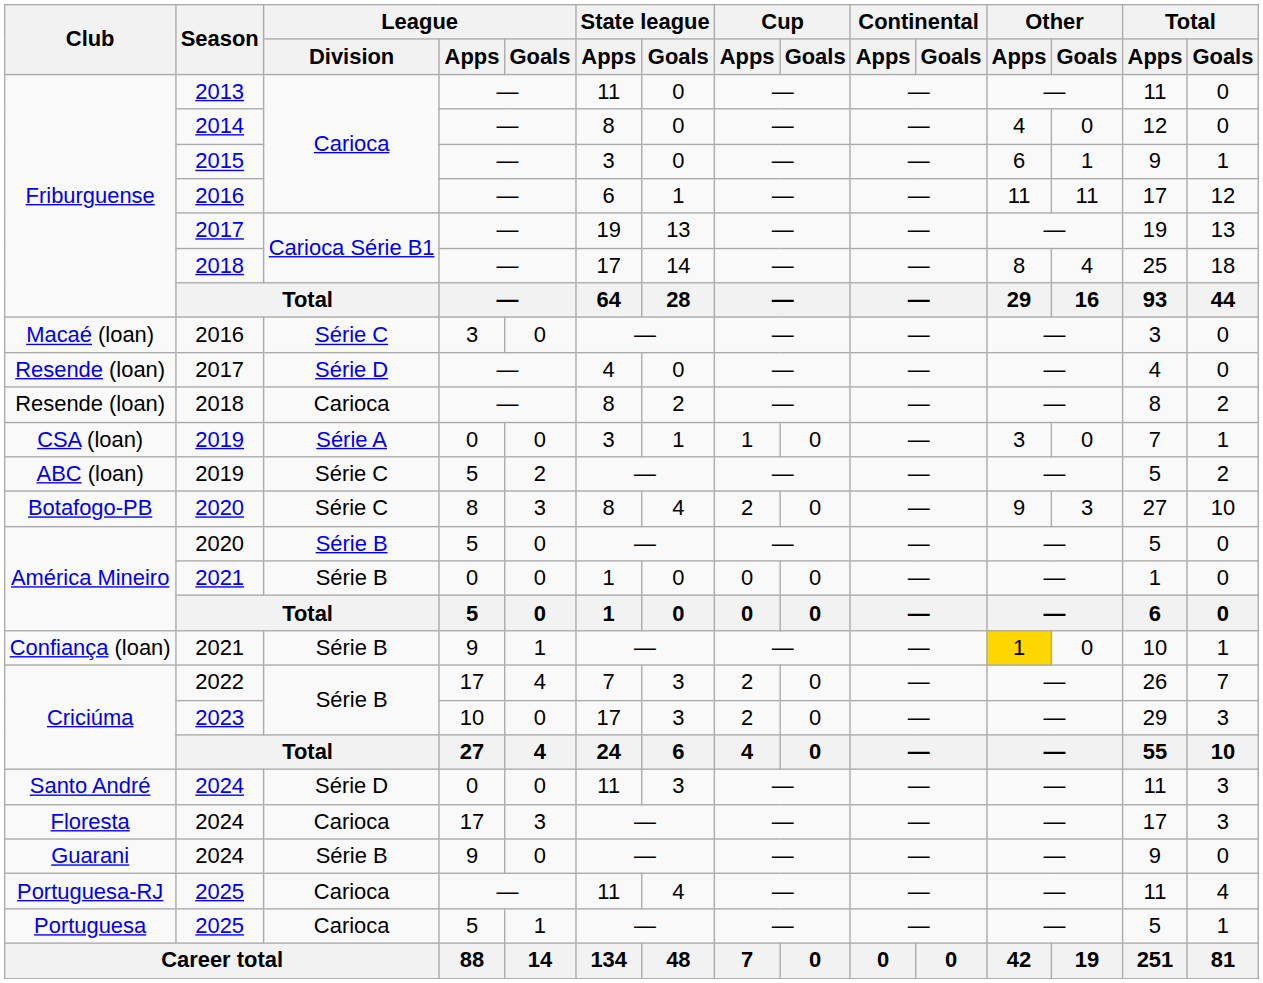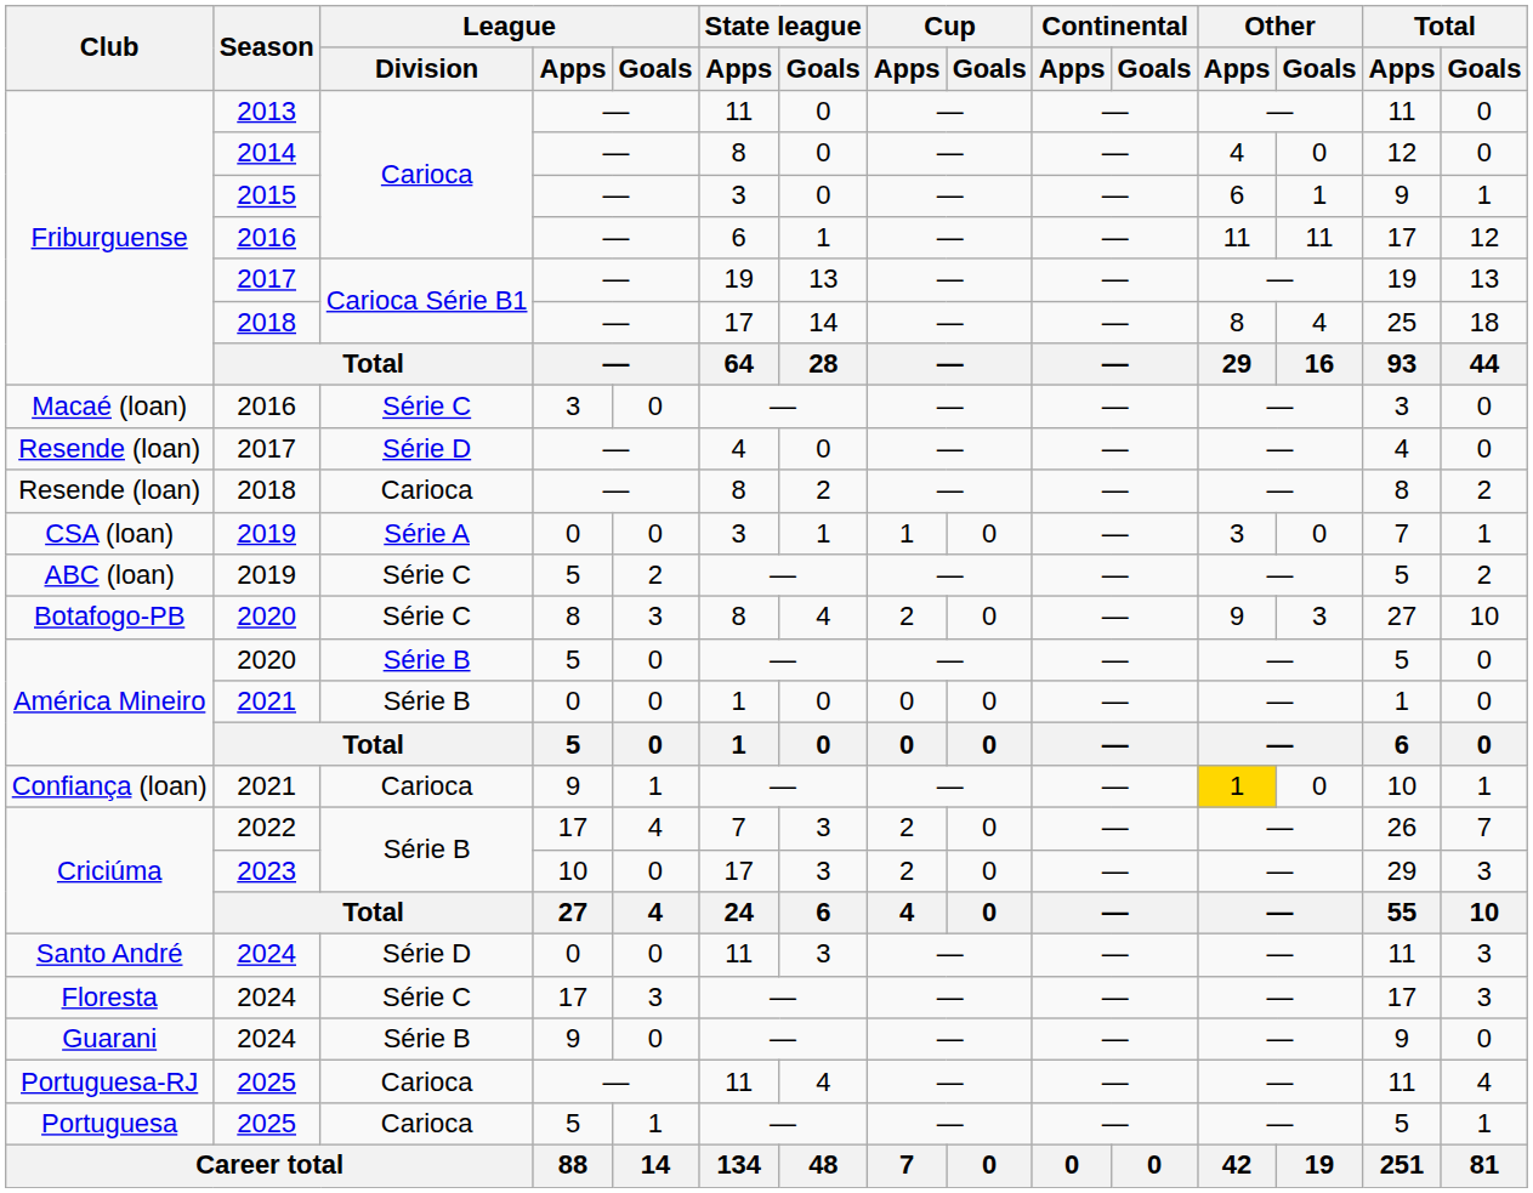 <table class="wikitable" style="text-align: center;">
 <tr>
 <th rowspan="2">Club</th>
 <th rowspan="2">Season</th>
 <th colspan="3">League</th>
 <th colspan="2">State league</th>
 <th colspan="2">Cup</th>
 <th colspan="2">Continental</th>
 <th colspan="2">Other</th>
 <th colspan="2">Total</th>
 </tr>
 <tr>
 <th>Division</th>
 <th>Apps</th>
 <th>Goals</th>
 <th>Apps</th>
 <th>Goals</th>
 <th>Apps</th>
 <th>Goals</th>
 <th>Apps</th>
 <th>Goals</th>
 <th>Apps</th>
 <th>Goals</th>
 <th>Apps</th>
 <th>Goals</th>
 </tr>
 <tr>
 <td rowspan="7" valign="center"><a href='#'>Friburguense</a></td>
 <td><a href='#'>2013</a></td>
 <td rowspan="4"><a href='#'>Carioca</a></td>
 <td colspan="2">—</td>
 <td>11</td>
 <td>0</td>
 <td colspan="2">—</td>
 <td colspan="2">—</td>
 <td colspan="2">—</td>
 <td>11</td>
 <td>0</td>
 </tr>
 <tr>
 <td><a href='#'>2014</a></td>
 <td colspan="2">—</td>
 <td>8</td>
 <td>0</td>
 <td colspan="2">—</td>
 <td colspan="2">—</td>
 <td>4</td>
 <td>0</td>
 <td>12</td>
 <td>0</td>
 </tr>
 <tr>
 <td><a href='#'>2015</a></td>
 <td colspan="2">—</td>
 <td>3</td>
 <td>0</td>
 <td colspan="2">—</td>
 <td colspan="2">—</td>
 <td>6</td>
 <td>1</td>
 <td>9</td>
 <td>1</td>
 </tr>
 <tr>
 <td><a href='#'>2016</a></td>
 <td colspan="2">—</td>
 <td>6</td>
 <td>1</td>
 <td colspan="2">—</td>
 <td colspan="2">—</td>
 <td>11</td>
 <td>11</td>
 <td>17</td>
 <td>12</td>
 </tr>
 <tr>
 <td><a href='#'>2017</a></td>
 <td rowspan="2"><a href='#'>Carioca Série B1</a></td>
 <td colspan="2">—</td>
 <td>19</td>
 <td>13</td>
 <td colspan="2">—</td>
 <td colspan="2">—</td>
 <td colspan="2">—</td>
 <td>19</td>
 <td>13</td>
 </tr>
 <tr>
 <td><a href='#'>2018</a></td>
 <td colspan="2">—</td>
 <td>17</td>
 <td>14</td>
 <td colspan="2">—</td>
 <td colspan="2">—</td>
 <td>8</td>
 <td>4</td>
 <td>25</td>
 <td>18</td>
 </tr>
 <tr>
 <th colspan="2">Total</th>
 <th colspan="2">—</th>
 <th>64</th>
 <th>28</th>
 <th colspan="2">—</th>
 <th colspan="2">—</th>
 <th>29</th>
 <th>16</th>
 <th>93</th>
 <th>44</th>
 </tr>
 <tr>
 <td valign="center"><a href='#'>Macaé</a> (loan)</td>
 <td>2016</td>
 <td><a href='#'>Série C</a></td>
 <td>3</td>
 <td>0</td>
 <td colspan="2">—</td>
 <td colspan="2">—</td>
 <td colspan="2">—</td>
 <td colspan="2">—</td>
 <td>3</td>
 <td>0</td>
 </tr>
 <tr>
 <td valign="center"><a href='#'>Resende</a> (loan)</td>
 <td>2017</td>
 <td><a href='#'>Série D</a></td>
 <td colspan="2">—</td>
 <td>4</td>
 <td>0</td>
 <td colspan="2">—</td>
 <td colspan="2">—</td>
 <td colspan="2">—</td>
 <td>4</td>
 <td>0</td>
 </tr>
 <tr>
 <td valign="center">Resende (loan)</td>
 <td>2018</td>
 <td>Carioca</td>
 <td colspan="2">—</td>
 <td>8</td>
 <td>2</td>
 <td colspan="2">—</td>
 <td colspan="2">—</td>
 <td colspan="2">—</td>
 <td>8</td>
 <td>2</td>
 </tr>
 <tr>
 <td valign="center"><a href='#'>CSA</a> (loan)</td>
 <td><a href='#'>2019</a></td>
 <td><a href='#'>Série A</a></td>
 <td>0</td>
 <td>0</td>
 <td>3</td>
 <td>1</td>
 <td>1</td>
 <td>0</td>
 <td colspan="2">—</td>
 <td>3</td>
 <td>0</td>
 <td>7</td>
 <td>1</td>
 </tr>
 <tr>
 <td valign="center"><a href='#'>ABC</a> (loan)</td>
 <td>2019</td>
 <td>Série C</td>
 <td>5</td>
 <td>2</td>
 <td colspan="2">—</td>
 <td colspan="2">—</td>
 <td colspan="2">—</td>
 <td colspan="2">—</td>
 <td>5</td>
 <td>2</td>
 </tr>
 <tr>
 <td valign="center"><a href='#'>Botafogo-PB</a></td>
 <td><a href='#'>2020</a></td>
 <td>Série C</td>
 <td>8</td>
 <td>3</td>
 <td>8</td>
 <td>4</td>
 <td>2</td>
 <td>0</td>
 <td colspan="2">—</td>
 <td>9</td>
 <td>3</td>
 <td>27</td>
 <td>10</td>
 </tr>
 <tr>
 <td rowspan="3" valign="center"><a href='#'>América Mineiro</a></td>
 <td>2020</td>
 <td><a href='#'>Série B</a></td>
 <td>5</td>
 <td>0</td>
 <td colspan="2">—</td>
 <td colspan="2">—</td>
 <td colspan="2">—</td>
 <td colspan="2">—</td>
 <td>5</td>
 <td>0</td>
 </tr>
 <tr>
 <td><a href='#'>2021</a></td>
 <td>Série B</td>
 <td>0</td>
 <td>0</td>
 <td>1</td>
 <td>0</td>
 <td>0</td>
 <td>0</td>
 <td colspan="2">—</td>
 <td colspan="2">—</td>
 <td>1</td>
 <td>0</td>
 </tr>
 <tr>
 <th colspan="2">Total</th>
 <th>5</th>
 <th>0</th>
 <th>1</th>
 <th>0</th>
 <th>0</th>
 <th>0</th>
 <th colspan="2">—</th>
 <th colspan="2">—</th>
 <th>6</th>
 <th>0</th>
 </tr>
 <tr>
 <td><a href='#'>Confiança</a> (loan)</td>
 <td>2021</td>
-<td>Série B</td>
+<td>Carioca</td>
 <td>9</td>
 <td>1</td>
 <td colspan="2">—</td>
 <td colspan="2">—</td>
 <td colspan="2">—</td>
 <td style="background: gold;">1</td>
 <td>0</td>
 <td>10</td>
 <td>1</td>
 </tr>
 <tr>
 <td rowspan="3" valign="center"><a href='#'>Criciúma</a></td>
 <td>2022</td>
 <td rowspan="2">Série B</td>
 <td>17</td>
 <td>4</td>
 <td>7</td>
 <td>3</td>
 <td>2</td>
 <td>0</td>
 <td colspan="2">—</td>
 <td colspan="2">—</td>
 <td>26</td>
 <td>7</td>
 </tr>
 <tr>
 <td><a href='#'>2023</a></td>
 <td>10</td>
 <td>0</td>
 <td>17</td>
 <td>3</td>
 <td>2</td>
 <td>0</td>
 <td colspan="2">—</td>
 <td colspan="2">—</td>
 <td>29</td>
 <td>3</td>
 </tr>
 <tr>
 <th colspan="2">Total</th>
 <th>27</th>
 <th>4</th>
 <th>24</th>
 <th>6</th>
 <th>4</th>
 <th>0</th>
 <th colspan="2">—</th>
 <th colspan="2">—</th>
 <th>55</th>
 <th>10</th>
 </tr>
 <tr>
 <td><a href='#'>Santo André</a></td>
 <td><a href='#'>2024</a></td>
 <td>Série D</td>
 <td>0</td>
 <td>0</td>
 <td>11</td>
 <td>3</td>
 <td colspan="2">—</td>
 <td colspan="2">—</td>
 <td colspan="2">—</td>
 <td>11</td>
 <td>3</td>
 </tr>
 <tr>
 <td valign="center"><a href='#'>Floresta</a></td>
 <td>2024</td>
-<td>Carioca</td>
+<td>Série C</td>
 <td>17</td>
 <td>3</td>
 <td colspan="2">—</td>
 <td colspan="2">—</td>
 <td colspan="2">—</td>
 <td colspan="2">—</td>
 <td>17</td>
 <td>3</td>
 </tr>
 <tr>
 <td valign="center"><a href='#'>Guarani</a></td>
 <td>2024</td>
 <td>Série B</td>
 <td>9</td>
 <td>0</td>
 <td colspan="2">—</td>
 <td colspan="2">—</td>
 <td colspan="2">—</td>
 <td colspan="2">—</td>
 <td>9</td>
 <td>0</td>
 </tr>
 <tr>
 <td valign="center"><a href='#'>Portuguesa-RJ</a></td>
 <td><a href='#'>2025</a></td>
 <td>Carioca</td>
 <td colspan="2">—</td>
 <td>11</td>
 <td>4</td>
 <td colspan="2">—</td>
 <td colspan="2">—</td>
 <td colspan="2">—</td>
 <td>11</td>
 <td>4</td>
 </tr>
 <tr>
 <td valign="center"><a href='#'>Portuguesa</a></td>
 <td><a href='#'>2025</a></td>
 <td>Carioca</td>
 <td>5</td>
 <td>1</td>
 <td colspan="2">—</td>
 <td colspan="2">—</td>
 <td colspan="2">—</td>
 <td colspan="2">—</td>
 <td>5</td>
 <td>1</td>
 </tr>
 <tr>
 <th colspan="3"><strong>Career total</strong></th>
 <th>88</th>
 <th>14</th>
 <th>134</th>
 <th>48</th>
 <th>7</th>
 <th>0</th>
 <th>0</th>
 <th>0</th>
 <th>42</th>
 <th>19</th>
 <th>251</th>
 <th>81</th>
 </tr>
 </table>
